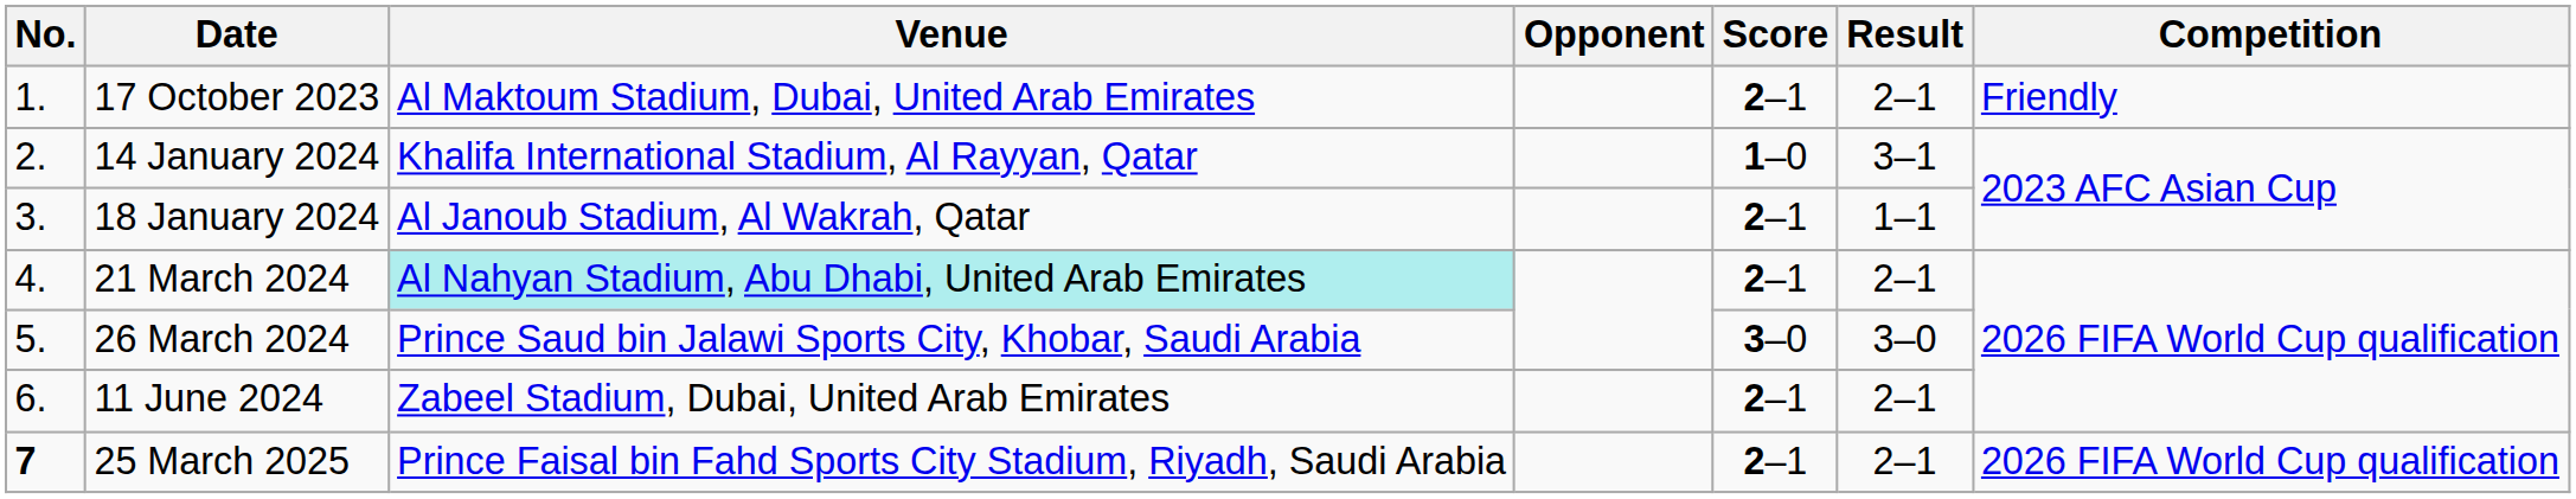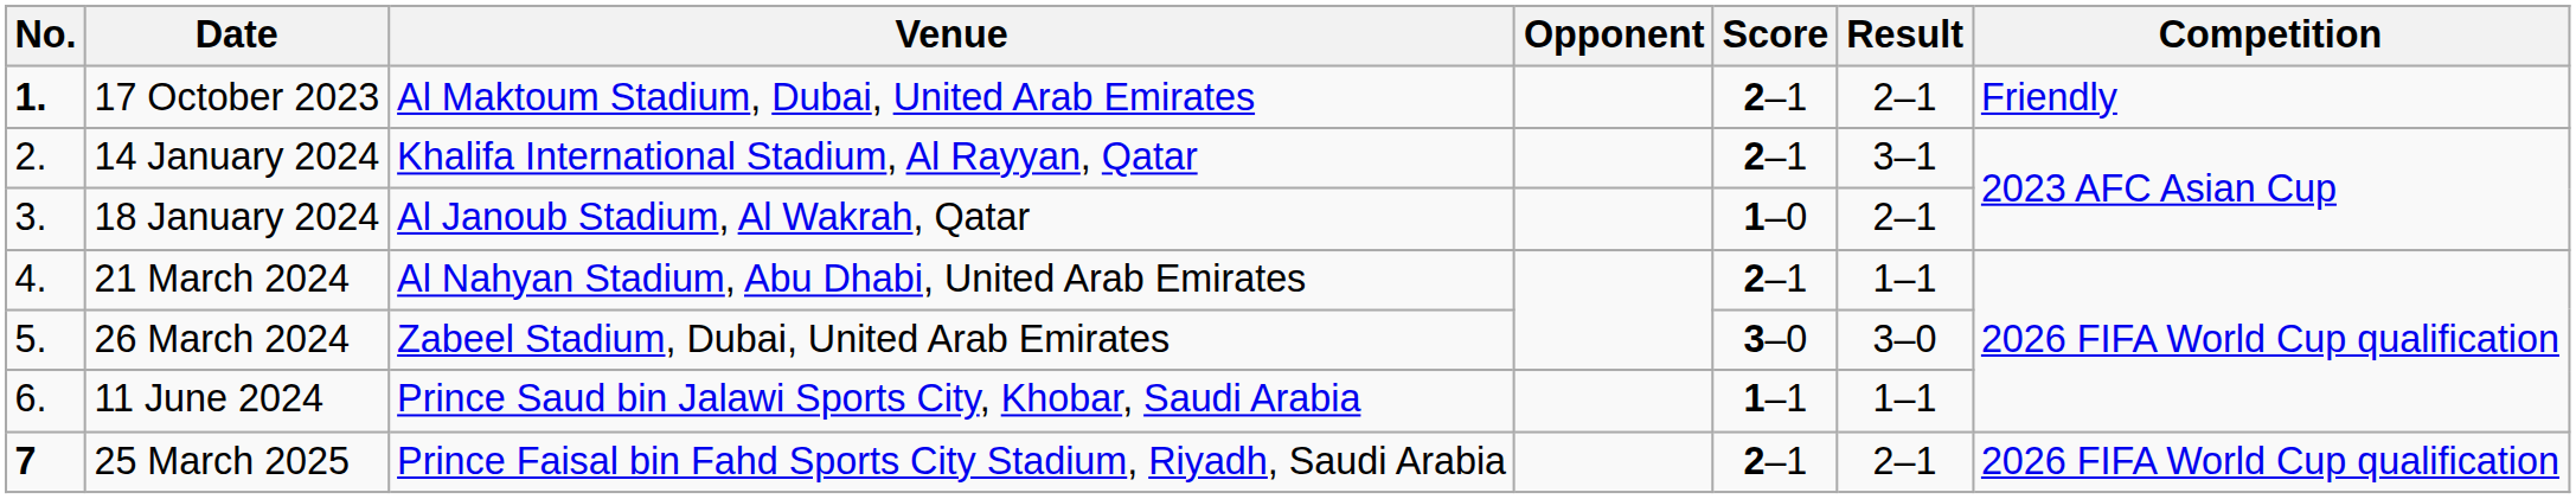 <table class="wikitable">
 <tr>
 <th>No.</th>
 <th>Date</th>
 <th>Venue</th>
 <th>Opponent</th>
 <th>Score</th>
 <th>Result</th>
 <th>Competition</th>
 </tr>
 <tr>
-<td>1.</td>
+<td><strong>1.</strong></td>
 <td>17 October 2023</td>
 <td><a href='#'>Al Maktoum Stadium</a>, <a href='#'>Dubai</a>, <a href='#'>United Arab Emirates</a></td>
 <td></td>
 <td align=center><strong>2</strong>–1</td>
 <td align=center>2–1</td>
 <td><a href='#'>Friendly</a></td>
 </tr>
 <tr>
 <td>2.</td>
 <td>14 January 2024</td>
 <td><a href='#'>Khalifa International Stadium</a>, <a href='#'>Al Rayyan</a>, <a href='#'>Qatar</a></td>
 <td></td>
-<td align=center><strong>1</strong>–0</td>
+<td align=center><strong>2</strong>–1</td>
 <td align=center>3–1</td>
 <td rowspan=2><a href='#'>2023 AFC Asian Cup</a></td>
 </tr>
 <tr>
 <td>3.</td>
 <td>18 January 2024</td>
 <td><a href='#'>Al Janoub Stadium</a>, <a href='#'>Al Wakrah</a>, Qatar</td>
 <td></td>
-<td align=center><strong>2</strong>–1</td>
-<td align=center>1–1</td>
+<td align=center><strong>1</strong>–0</td>
+<td align=center>2–1</td>
 </tr>
 <tr>
 <td>4.</td>
 <td>21 March 2024</td>
-<td style="background: paleturquoise;"><a href='#'>Al Nahyan Stadium</a>, <a href='#'>Abu Dhabi</a>, United Arab Emirates</td>
+<td><a href='#'>Al Nahyan Stadium</a>, <a href='#'>Abu Dhabi</a>, United Arab Emirates</td>
 <td rowspan=2></td>
 <td align=center><strong>2</strong>–1</td>
-<td align=center>2–1</td>
+<td align=center>1–1</td>
 <td rowspan=3><a href='#'>2026 FIFA World Cup qualification</a></td>
 </tr>
 <tr>
 <td>5.</td>
 <td>26 March 2024</td>
-<td><a href='#'>Prince Saud bin Jalawi Sports City</a>, <a href='#'>Khobar</a>, <a href='#'>Saudi Arabia</a></td>
+<td><a href='#'>Zabeel Stadium</a>, Dubai, United Arab Emirates</td>
 <td align=center><strong>3</strong>–0</td>
 <td align=center>3–0</td>
 </tr>
 <tr>
 <td>6.</td>
 <td>11 June 2024</td>
-<td><a href='#'>Zabeel Stadium</a>, Dubai, United Arab Emirates</td>
+<td><a href='#'>Prince Saud bin Jalawi Sports City</a>, <a href='#'>Khobar</a>, <a href='#'>Saudi Arabia</a></td>
 <td></td>
-<td align=center><strong>2</strong>–1</td>
-<td align=center>2–1</td>
+<td align=center><strong>1</strong>–1</td>
+<td align=center>1–1</td>
 </tr>
 <tr>
 <td><strong>7</strong></td>
 <td>25 March 2025</td>
 <td><a href='#'>Prince Faisal bin Fahd Sports City Stadium</a>, <a href='#'>Riyadh</a>, Saudi Arabia</td>
 <td></td>
 <td align=center><strong>2</strong>–1</td>
 <td align=center>2–1</td>
 <td><a href='#'>2026 FIFA World Cup qualification</a></td>
 </tr>
 </table>
